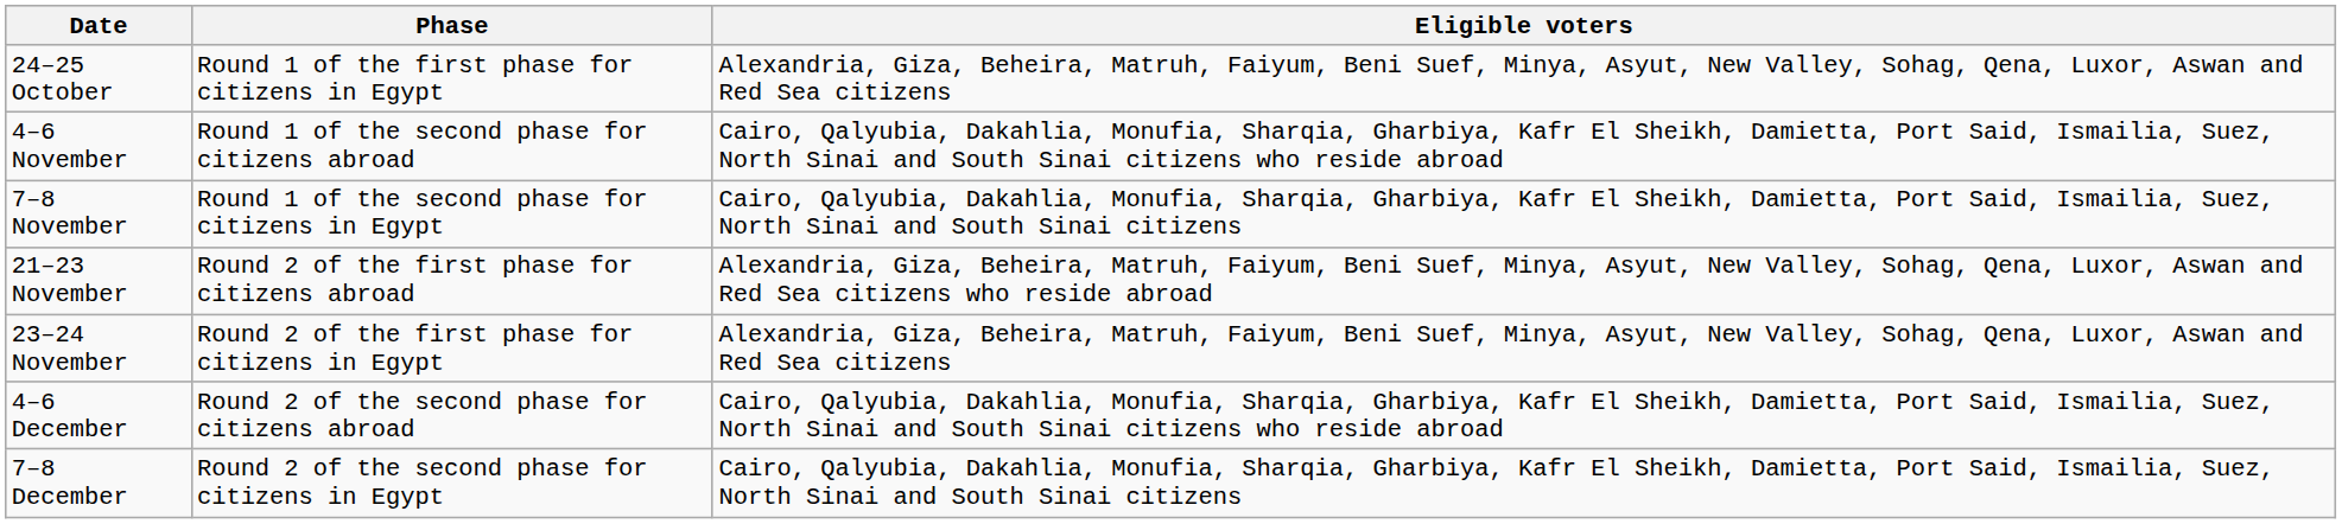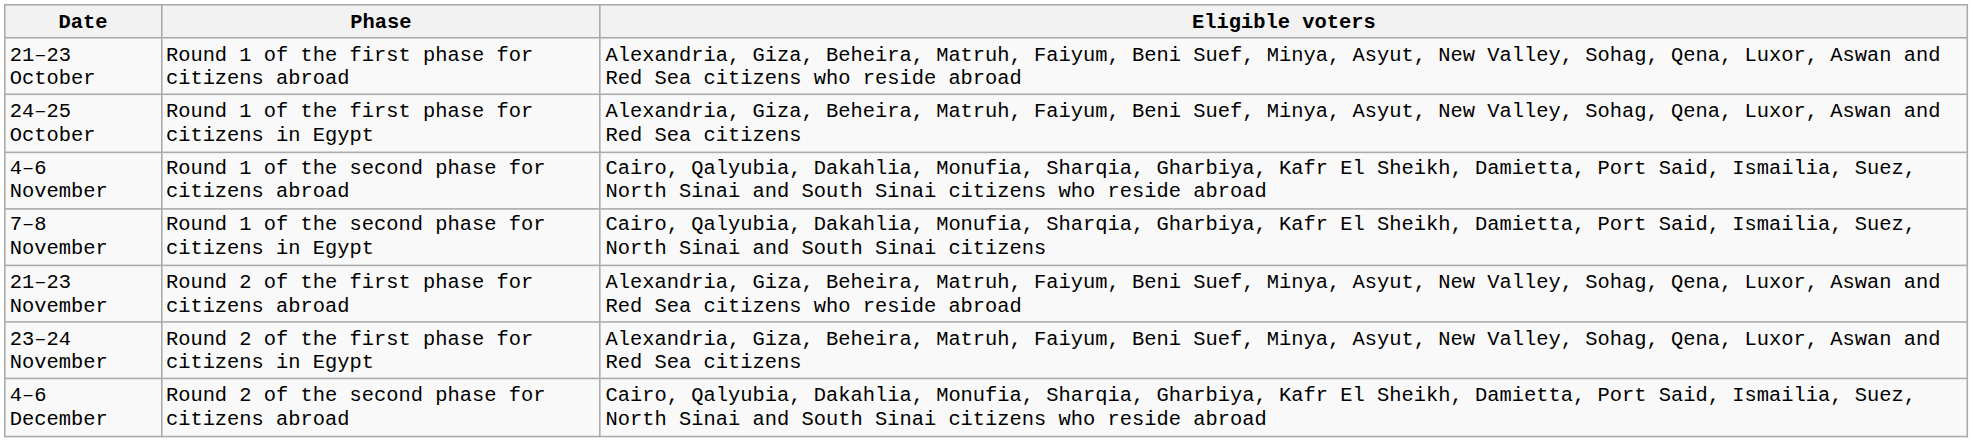 <table class="wikitable sortable">
 <tr>
 <th>Date</th>
 <th>Phase</th>
 <th>Eligible voters</th>
+</tr>
+<tr>
+<td>21–23 October</td>
+<td>Round 1 of the first phase for citizens abroad</td>
+<td>Alexandria, Giza, Beheira, Matruh, Faiyum, Beni Suef, Minya, Asyut, New Valley, Sohag, Qena, Luxor, Aswan and Red Sea citizens who reside abroad</td>
 </tr>
 <tr>
 <td>24–25 October</td>
 <td>Round 1 of the first phase for citizens in Egypt</td>
 <td>Alexandria, Giza, Beheira, Matruh, Faiyum, Beni Suef, Minya, Asyut, New Valley, Sohag, Qena, Luxor, Aswan and Red Sea citizens</td>
 </tr>
 <tr>
 <td>4–6 November</td>
 <td>Round 1 of the second phase for citizens abroad</td>
 <td>Cairo, Qalyubia, Dakahlia, Monufia, Sharqia, Gharbiya, Kafr El Sheikh, Damietta, Port Said, Ismailia, Suez, North Sinai and South Sinai citizens who reside abroad</td>
 </tr>
 <tr>
 <td>7–8 November</td>
 <td>Round 1 of the second phase for citizens in Egypt</td>
 <td>Cairo, Qalyubia, Dakahlia, Monufia, Sharqia, Gharbiya, Kafr El Sheikh, Damietta, Port Said, Ismailia, Suez, North Sinai and South Sinai citizens</td>
 </tr>
 <tr>
 <td>21–23 November</td>
 <td>Round 2 of the first phase for citizens abroad</td>
 <td>Alexandria, Giza, Beheira, Matruh, Faiyum, Beni Suef, Minya, Asyut, New Valley, Sohag, Qena, Luxor, Aswan and Red Sea citizens who reside abroad</td>
 </tr>
 <tr>
 <td>23–24 November</td>
 <td>Round 2 of the first phase for citizens in Egypt</td>
 <td>Alexandria, Giza, Beheira, Matruh, Faiyum, Beni Suef, Minya, Asyut, New Valley, Sohag, Qena, Luxor, Aswan and Red Sea citizens</td>
 </tr>
 <tr>
 <td>4–6 December</td>
 <td>Round 2 of the second phase for citizens abroad</td>
 <td>Cairo, Qalyubia, Dakahlia, Monufia, Sharqia, Gharbiya, Kafr El Sheikh, Damietta, Port Said, Ismailia, Suez, North Sinai and South Sinai citizens who reside abroad</td>
 </tr>
-<tr>
-<td>7–8 December</td>
-<td>Round 2 of the second phase for citizens in Egypt</td>
-<td>Cairo, Qalyubia, Dakahlia, Monufia, Sharqia, Gharbiya, Kafr El Sheikh, Damietta, Port Said, Ismailia, Suez, North Sinai and South Sinai citizens</td>
-</tr>
 </table>
